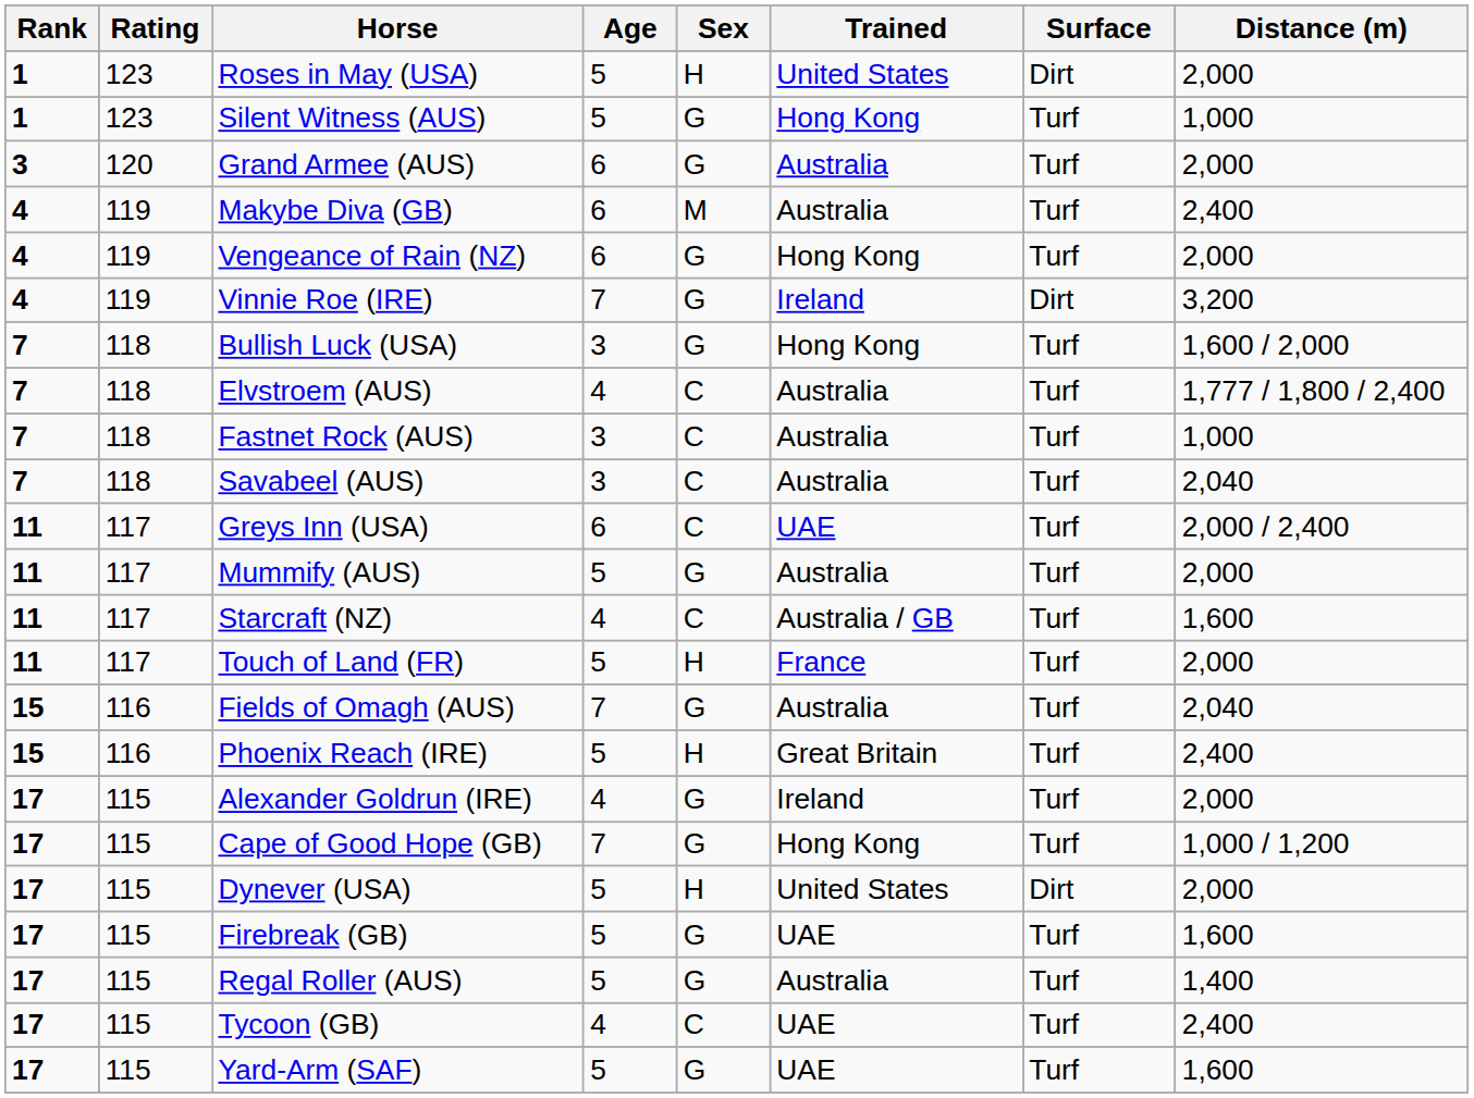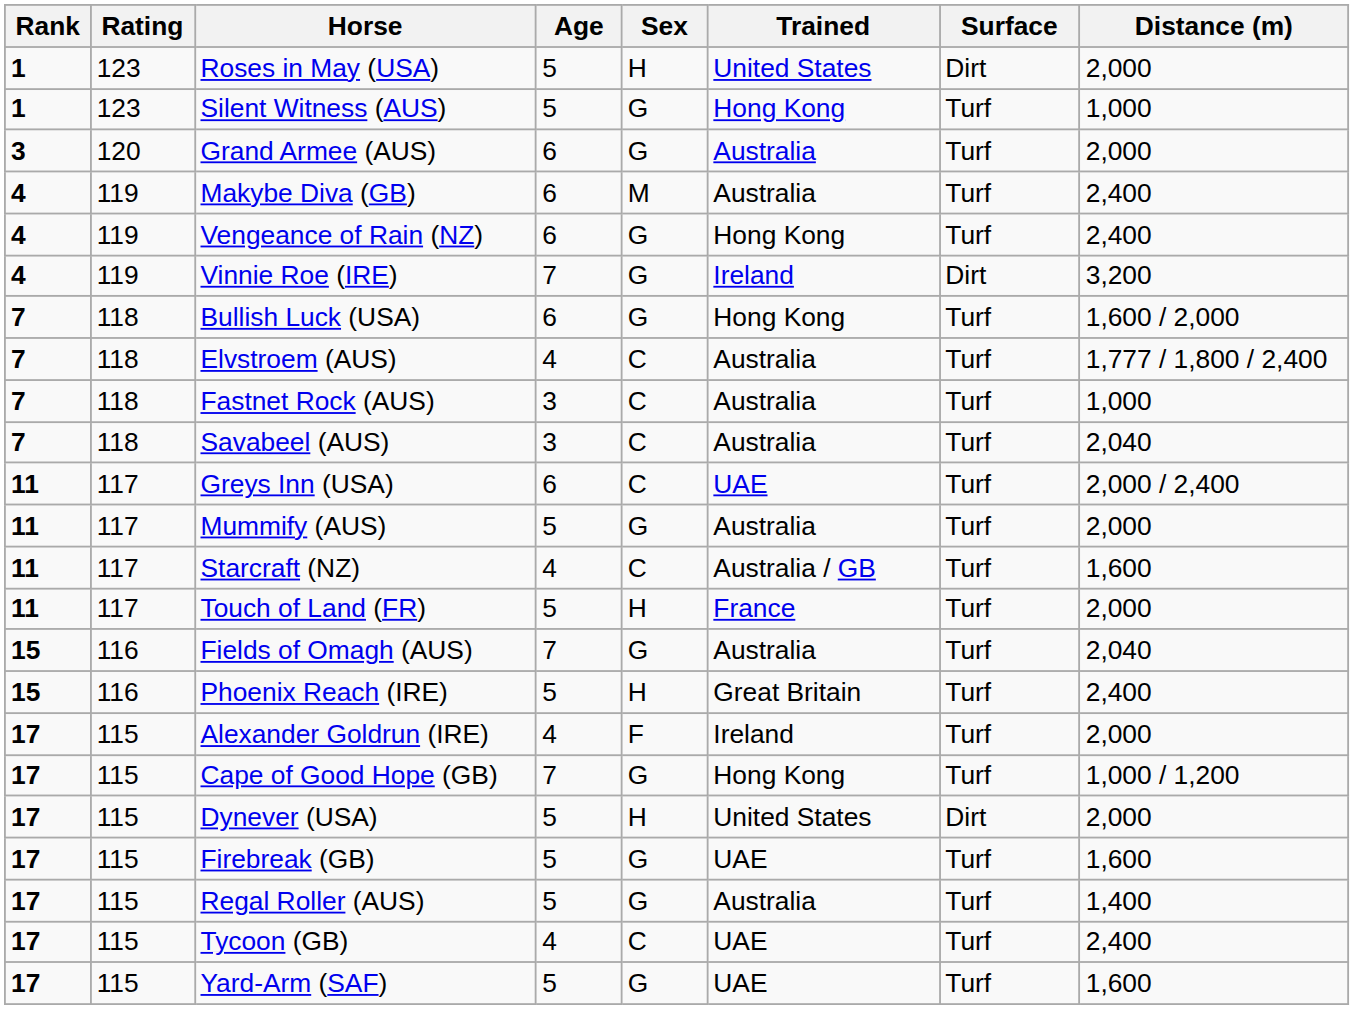 <table class="wikitable sortable" style="font-size:90%">
 <tr>
 <th width="40px">Rank</th>
 <th width="50px">Rating</th>
 <th width="180px">Horse</th>
 <th width="40px">Age</th>
 <th width="40px">Sex</th>
 <th width="120px">Trained</th>
 <th width="70px">Surface</th>
 <th width="140px">Distance (m)</th>
 </tr>
 <tr>
 <td><strong>1</strong></td>
 <td>123</td>
 <td><a href='#'>Roses in May</a> (<a href='#'>USA</a>)</td>
 <td>5</td>
 <td>H</td>
 <td><a href='#'>United States</a></td>
 <td>Dirt</td>
 <td>2,000</td>
 </tr>
 <tr>
 <td><strong>1</strong></td>
 <td>123</td>
 <td><a href='#'>Silent Witness</a> (<a href='#'>AUS</a>)</td>
 <td>5</td>
 <td>G</td>
 <td><a href='#'>Hong Kong</a></td>
 <td>Turf</td>
 <td>1,000</td>
 </tr>
 <tr>
 <td><strong>3</strong></td>
 <td>120</td>
 <td><a href='#'>Grand Armee</a> (AUS)</td>
 <td>6</td>
 <td>G</td>
 <td><a href='#'>Australia</a></td>
 <td>Turf</td>
 <td>2,000</td>
 </tr>
 <tr>
 <td><strong>4</strong></td>
 <td>119</td>
 <td><a href='#'>Makybe Diva</a> (<a href='#'>GB</a>)</td>
 <td>6</td>
 <td>M</td>
 <td>Australia</td>
 <td>Turf</td>
 <td>2,400</td>
 </tr>
 <tr>
 <td><strong>4</strong></td>
 <td>119</td>
 <td><a href='#'>Vengeance of Rain</a> (<a href='#'>NZ</a>)</td>
 <td>6</td>
 <td>G</td>
 <td>Hong Kong</td>
 <td>Turf</td>
-<td>2,000</td>
+<td>2,400</td>
 </tr>
 <tr>
 <td><strong>4</strong></td>
 <td>119</td>
 <td><a href='#'>Vinnie Roe</a> (<a href='#'>IRE</a>)</td>
 <td>7</td>
 <td>G</td>
 <td><a href='#'>Ireland</a></td>
 <td>Dirt</td>
 <td>3,200</td>
 </tr>
 <tr>
 <td><strong>7</strong></td>
 <td>118</td>
 <td><a href='#'>Bullish Luck</a> (USA)</td>
-<td>3</td>
+<td>6</td>
 <td>G</td>
 <td>Hong Kong</td>
 <td>Turf</td>
 <td>1,600 / 2,000</td>
 </tr>
 <tr>
 <td><strong>7</strong></td>
 <td>118</td>
 <td><a href='#'>Elvstroem</a> (AUS)</td>
 <td>4</td>
 <td>C</td>
 <td>Australia</td>
 <td>Turf</td>
 <td>1,777 / 1,800 / 2,400</td>
 </tr>
 <tr>
 <td><strong>7</strong></td>
 <td>118</td>
 <td><a href='#'>Fastnet Rock</a> (AUS)</td>
 <td>3</td>
 <td>C</td>
 <td>Australia</td>
 <td>Turf</td>
 <td>1,000</td>
 </tr>
 <tr>
 <td><strong>7</strong></td>
 <td>118</td>
 <td><a href='#'>Savabeel</a> (AUS)</td>
 <td>3</td>
 <td>C</td>
 <td>Australia</td>
 <td>Turf</td>
 <td>2,040</td>
 </tr>
 <tr>
 <td><strong>11</strong></td>
 <td>117</td>
 <td><a href='#'>Greys Inn</a> (USA)</td>
 <td>6</td>
 <td>C</td>
 <td><a href='#'>UAE</a></td>
 <td>Turf</td>
 <td>2,000 / 2,400</td>
 </tr>
 <tr>
 <td><strong>11</strong></td>
 <td>117</td>
 <td><a href='#'>Mummify</a> (AUS)</td>
 <td>5</td>
 <td>G</td>
 <td>Australia</td>
 <td>Turf</td>
 <td>2,000</td>
 </tr>
 <tr>
 <td><strong>11</strong></td>
 <td>117</td>
 <td><a href='#'>Starcraft</a> (NZ)</td>
 <td>4</td>
 <td>C</td>
 <td>Australia / <a href='#'>GB</a></td>
 <td>Turf</td>
 <td>1,600</td>
 </tr>
 <tr>
 <td><strong>11</strong></td>
 <td>117</td>
 <td><a href='#'>Touch of Land</a> (<a href='#'>FR</a>)</td>
 <td>5</td>
 <td>H</td>
 <td><a href='#'>France</a></td>
 <td>Turf</td>
 <td>2,000</td>
 </tr>
 <tr>
 <td><strong>15</strong></td>
 <td>116</td>
 <td><a href='#'>Fields of Omagh</a> (AUS)</td>
 <td>7</td>
 <td>G</td>
 <td>Australia</td>
 <td>Turf</td>
 <td>2,040</td>
 </tr>
 <tr>
 <td><strong>15</strong></td>
 <td>116</td>
 <td><a href='#'>Phoenix Reach</a> (IRE)</td>
 <td>5</td>
 <td>H</td>
 <td>Great Britain</td>
 <td>Turf</td>
 <td>2,400</td>
 </tr>
 <tr>
 <td><strong>17</strong></td>
 <td>115</td>
 <td><a href='#'>Alexander Goldrun</a> (IRE)</td>
 <td>4</td>
-<td>G</td>
+<td>F</td>
 <td>Ireland</td>
 <td>Turf</td>
 <td>2,000</td>
 </tr>
 <tr>
 <td><strong>17</strong></td>
 <td>115</td>
 <td><a href='#'>Cape of Good Hope</a> (GB)</td>
 <td>7</td>
 <td>G</td>
 <td>Hong Kong</td>
 <td>Turf</td>
 <td>1,000 / 1,200</td>
 </tr>
 <tr>
 <td><strong>17</strong></td>
 <td>115</td>
 <td><a href='#'>Dynever</a> (USA)</td>
 <td>5</td>
 <td>H</td>
 <td>United States</td>
 <td>Dirt</td>
 <td>2,000</td>
 </tr>
 <tr>
 <td><strong>17</strong></td>
 <td>115</td>
 <td><a href='#'>Firebreak</a> (GB)</td>
 <td>5</td>
 <td>G</td>
 <td>UAE</td>
 <td>Turf</td>
 <td>1,600</td>
 </tr>
 <tr>
 <td><strong>17</strong></td>
 <td>115</td>
 <td><a href='#'>Regal Roller</a> (AUS)</td>
 <td>5</td>
 <td>G</td>
 <td>Australia</td>
 <td>Turf</td>
 <td>1,400</td>
 </tr>
 <tr>
 <td><strong>17</strong></td>
 <td>115</td>
 <td><a href='#'>Tycoon</a> (GB)</td>
 <td>4</td>
 <td>C</td>
 <td>UAE</td>
 <td>Turf</td>
 <td>2,400</td>
 </tr>
 <tr>
 <td><strong>17</strong></td>
 <td>115</td>
 <td><a href='#'>Yard-Arm</a> (<a href='#'>SAF</a>)</td>
 <td>5</td>
 <td>G</td>
 <td>UAE</td>
 <td>Turf</td>
 <td>1,600</td>
 </tr>
 </table>
